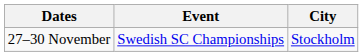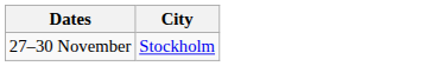 <table class="wikitable">
 <tr>
 <th>Dates</th>
-<th>Event</th>
 <th>City</th>
 </tr>
 <tr>
 <td>27–30 November</td>
-<td> <a href='#'>Swedish SC Championships</a></td>
 <td><a href='#'>Stockholm</a></td>
 </tr>
 </table>
